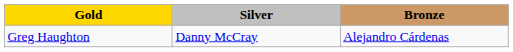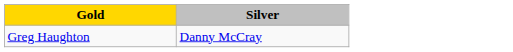 <table class="wikitable" style="text-align:left">
 <tr align="center">
 <td width=200 bgcolor=gold><strong>Gold</strong></td>
 <td width=200 bgcolor=silver><strong>Silver</strong></td>
-<td width=200 bgcolor=CC9966><strong>Bronze</strong></td>
 </tr>
 <tr>
 <td><a href='#'>Greg Haughton</a><br><em></em></td>
 <td><a href='#'>Danny McCray</a><br><em></em></td>
-<td><a href='#'>Alejandro Cárdenas</a><br><em></em></td>
 </tr>
 </table>
